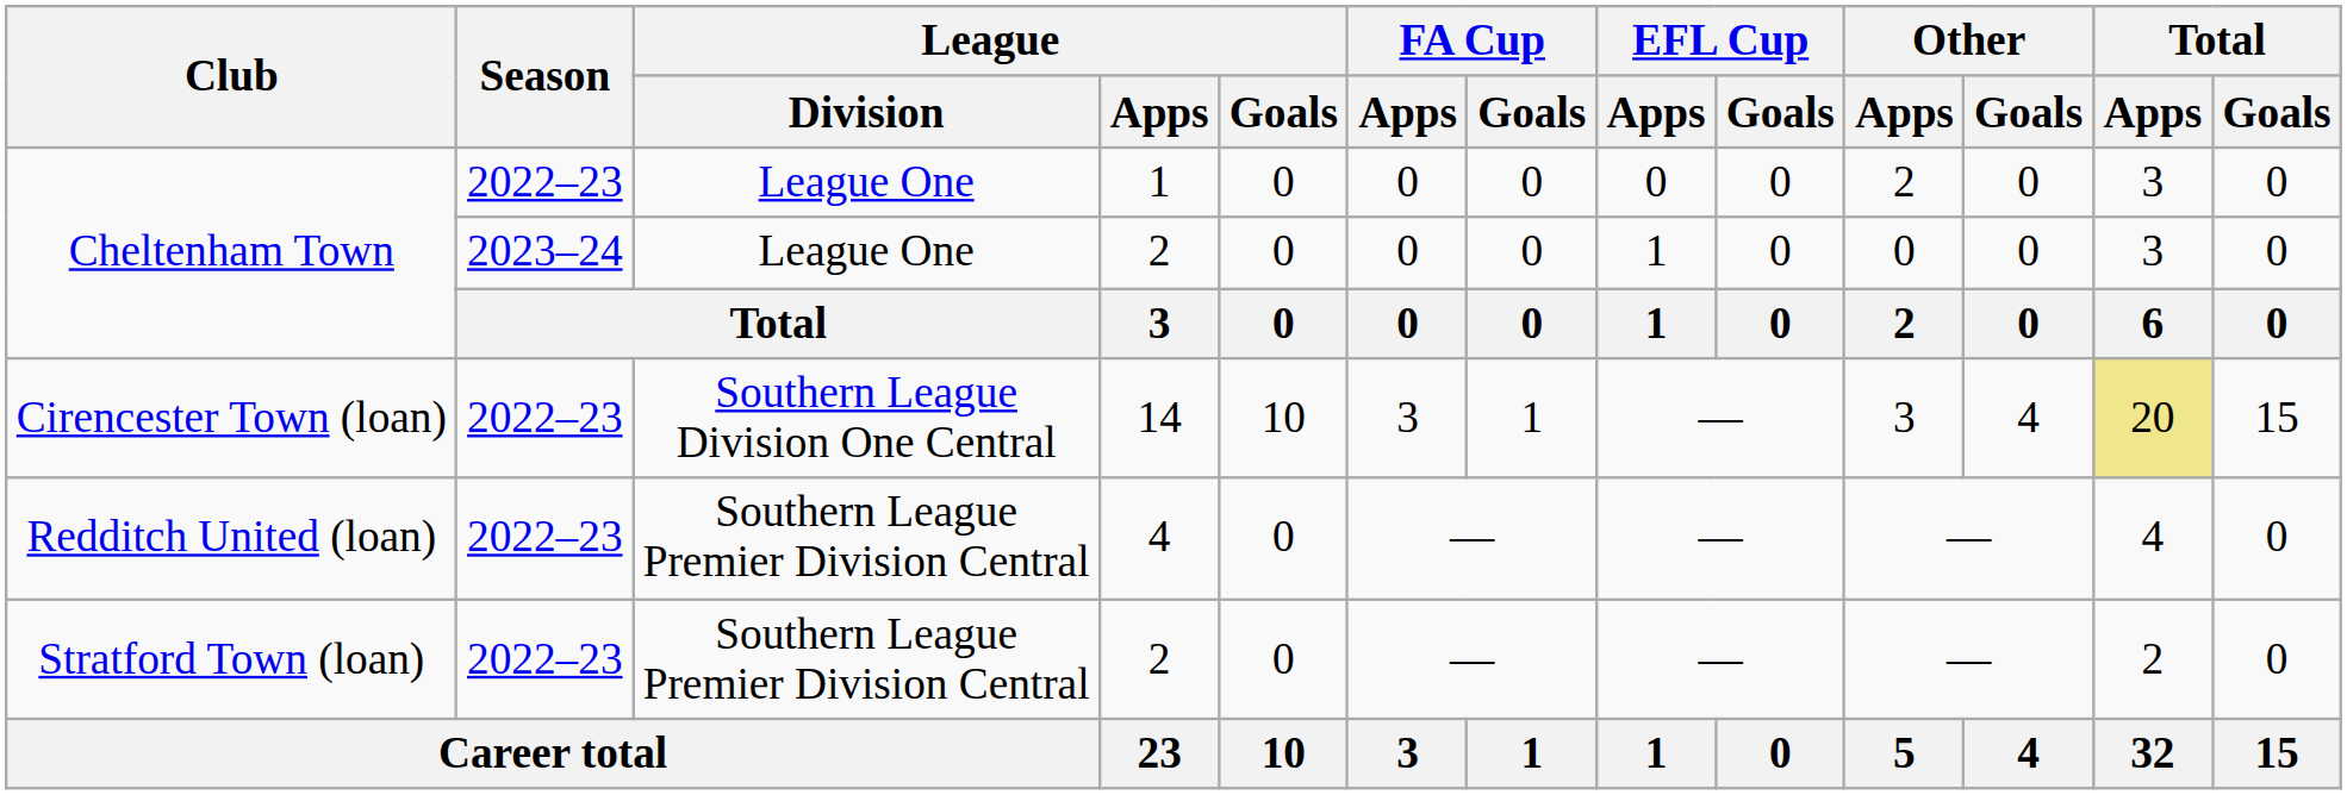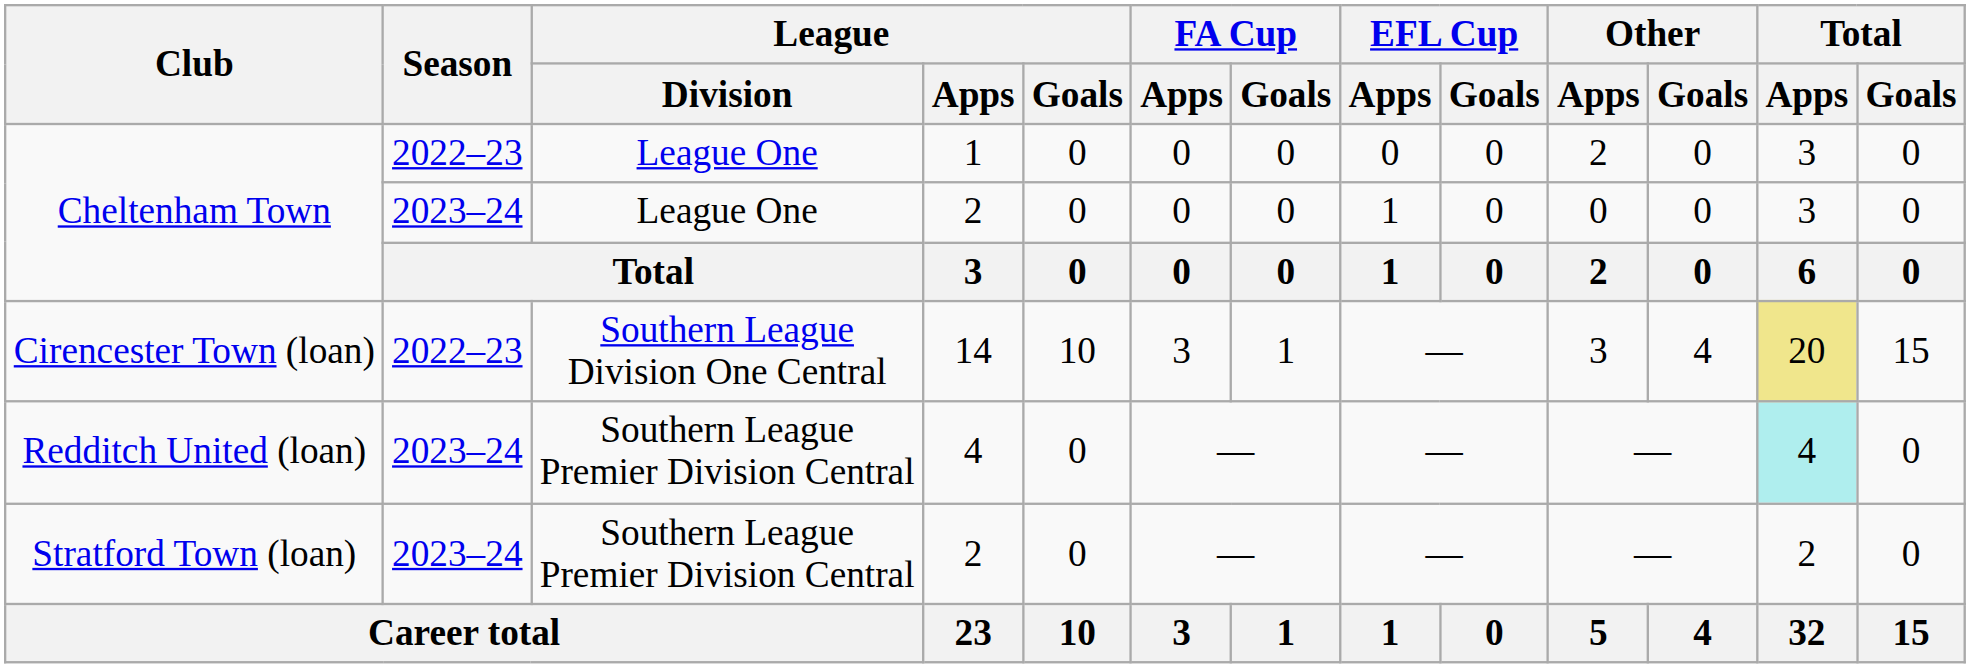 <table class=wikitable style="text-align: center">
 <tr>
 <th rowspan=2>Club</th>
 <th rowspan=2>Season</th>
 <th colspan=3>League</th>
 <th colspan=2><a href='#'>FA Cup</a></th>
 <th colspan=2><a href='#'>EFL Cup</a></th>
 <th colspan=2>Other</th>
 <th colspan=2>Total</th>
 </tr>
 <tr>
 <th>Division</th>
 <th>Apps</th>
 <th>Goals</th>
 <th>Apps</th>
 <th>Goals</th>
 <th>Apps</th>
 <th>Goals</th>
 <th>Apps</th>
 <th>Goals</th>
 <th>Apps</th>
 <th>Goals</th>
 </tr>
 <tr>
 <td rowspan=3><a href='#'>Cheltenham Town</a></td>
 <td><a href='#'>2022–23</a></td>
 <td><a href='#'>League One</a></td>
 <td>1</td>
 <td>0</td>
 <td>0</td>
 <td>0</td>
 <td>0</td>
 <td>0</td>
 <td>2</td>
 <td>0</td>
 <td>3</td>
 <td>0</td>
 </tr>
 <tr>
 <td><a href='#'>2023–24</a></td>
 <td>League One</td>
 <td>2</td>
 <td>0</td>
 <td>0</td>
 <td>0</td>
 <td>1</td>
 <td>0</td>
 <td>0</td>
 <td>0</td>
 <td>3</td>
 <td>0</td>
 </tr>
 <tr>
 <th colspan=2>Total</th>
 <th>3</th>
 <th>0</th>
 <th>0</th>
 <th>0</th>
 <th>1</th>
 <th>0</th>
 <th>2</th>
 <th>0</th>
 <th>6</th>
 <th>0</th>
 </tr>
 <tr>
 <td><a href='#'>Cirencester Town</a> (loan)</td>
 <td><a href='#'>2022–23</a></td>
 <td><a href='#'>Southern League</a><br>Division One Central</td>
 <td>14</td>
 <td>10</td>
 <td>3</td>
 <td>1</td>
 <td colspan=2>—</td>
 <td>3</td>
 <td>4</td>
 <td style="background: khaki;">20</td>
 <td>15</td>
 </tr>
 <tr>
 <td><a href='#'>Redditch United</a> (loan)</td>
-<td><a href='#'>2022–23</a></td>
+<td><a href='#'>2023–24</a></td>
 <td>Southern League<br>Premier Division Central</td>
 <td>4</td>
 <td>0</td>
 <td colspan=2>—</td>
 <td colspan=2>—</td>
 <td colspan=2>—</td>
-<td>4</td>
+<td style="background: paleturquoise;">4</td>
 <td>0</td>
 </tr>
 <tr>
 <td><a href='#'>Stratford Town</a> (loan)</td>
-<td><a href='#'>2022–23</a></td>
+<td><a href='#'>2023–24</a></td>
 <td>Southern League<br>Premier Division Central</td>
 <td>2</td>
 <td>0</td>
 <td colspan=2>—</td>
 <td colspan=2>—</td>
 <td colspan=2>—</td>
 <td>2</td>
 <td>0</td>
 </tr>
 <tr>
 <th colspan=3>Career total</th>
 <th>23</th>
 <th>10</th>
 <th>3</th>
 <th>1</th>
 <th>1</th>
 <th>0</th>
 <th>5</th>
 <th>4</th>
 <th>32</th>
 <th>15</th>
 </tr>
 </table>
